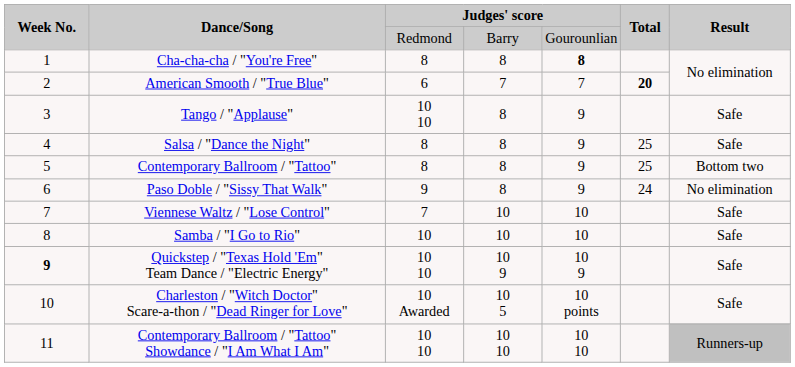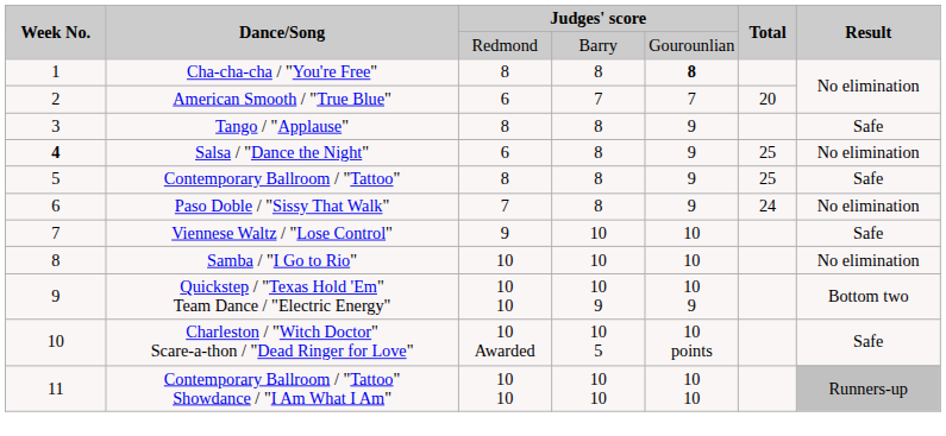 <table class="wikitable collapsible">
 <tr>
 <th rowspan="2" style="background:#ccc; text-align:Center;"><strong>Week No.</strong></th>
 <th rowspan="2" style="background:#ccc; text-align:Center;"><strong>Dance/Song</strong></th>
 <th colspan="3" style="background:#ccc; text-align:Center;"><strong>Judges' score</strong></th>
 <th rowspan="2" style="background:#ccc; text-align:Center;"><strong>Total</strong></th>
 <th rowspan="2" style="background:#ccc; text-align:Center;"><strong>Result</strong></th>
 </tr>
 <tr style="text-align:center; background:#ccc;">
 <td style="width:10%; ">Redmond</td>
 <td style="width:10%; ">Barry</td>
 <td style="width:10%; ">Gourounlian</td>
 </tr>
 <tr style="text-align:center; background:#faf6f6;">
 <td>1</td>
 <td><a href='#'>Cha-cha-cha</a> / "<a href='#'>You're Free</a>"</td>
 <td>8</td>
 <td>8</td>
 <td><strong>8</strong></td>
 <td></td>
 <td rowspan="2">No elimination</td>
 </tr>
 <tr style="text-align:center; background:#faf6f6;">
 <td>2</td>
 <td><a href='#'>American Smooth</a> / "<a href='#'>True Blue</a>"</td>
 <td>6</td>
 <td>7</td>
 <td>7</td>
-<td><strong>20</strong></td>
+<td>20</td>
 </tr>
 <tr style="text-align:center; background:#faf6f6;">
 <td>3</td>
 <td><a href='#'>Tango</a> / "<a href='#'>Applause</a>"</td>
-<td>10<br>10</td>
+<td>8</td>
 <td>8</td>
 <td>9</td>
 <td></td>
 <td>Safe</td>
 </tr>
 <tr style="text-align:center; background:#faf6f6;">
-<td>4</td>
+<td><strong>4</strong></td>
 <td><a href='#'>Salsa</a> / "<a href='#'>Dance the Night</a>"</td>
-<td>8</td>
+<td>6</td>
 <td>8</td>
 <td>9</td>
 <td>25</td>
-<td>Safe</td>
+<td>No elimination</td>
 </tr>
 <tr style="text-align:center; background:#faf6f6;">
 <td>5</td>
 <td><a href='#'>Contemporary Ballroom</a> / "<a href='#'>Tattoo</a>"</td>
 <td>8</td>
 <td>8</td>
 <td>9</td>
 <td>25</td>
-<td>Bottom two</td>
+<td>Safe</td>
 </tr>
 <tr style="text-align:center; background:#faf6f6;">
 <td>6</td>
 <td><a href='#'>Paso Doble</a> / "<a href='#'>Sissy That Walk</a>"</td>
-<td>9</td>
+<td>7</td>
 <td>8</td>
 <td>9</td>
 <td>24</td>
 <td>No elimination</td>
 </tr>
 <tr style="text-align:center; background:#faf6f6;">
 <td>7</td>
 <td><a href='#'>Viennese Waltz</a> / "<a href='#'>Lose Control</a>"</td>
-<td>7</td>
+<td>9</td>
 <td>10</td>
 <td>10</td>
 <td></td>
 <td>Safe</td>
 </tr>
 <tr style="text-align:center; background:#faf6f6;">
 <td>8</td>
 <td><a href='#'>Samba</a> / "<a href='#'>I Go to Rio</a>"</td>
 <td>10</td>
 <td>10</td>
 <td>10</td>
 <td></td>
-<td>Safe</td>
+<td>No elimination</td>
 </tr>
 <tr style="text-align:center; background:#faf6f6;">
-<td><strong>9</strong></td>
+<td>9</td>
 <td><a href='#'>Quickstep</a> / "<a href='#'>Texas Hold 'Em</a>"<br>Team Dance / "Electric Energy"</td>
 <td>10<br>10</td>
 <td>10<br>9</td>
 <td>10<br>9</td>
 <td><br></td>
-<td>Safe</td>
+<td>Bottom two</td>
 </tr>
 <tr style="text-align:center; background:#faf6f6;">
 <td>10</td>
 <td><a href='#'>Charleston</a> / "<a href='#'>Witch Doctor</a>"<br>Scare-a-thon / "<a href='#'>Dead Ringer for Love</a>"</td>
 <td>10<br>Awarded</td>
 <td>10<br>5</td>
 <td>10<br>points</td>
 <td><br></td>
 <td>Safe</td>
 </tr>
 <tr style="text-align:center; background:#faf6f6;">
 <td>11</td>
 <td><a href='#'>Contemporary Ballroom</a> / "<a href='#'>Tattoo</a>"<br><a href='#'>Showdance</a> / "<a href='#'>I Am What I Am</a>"</td>
 <td>10<br>10</td>
 <td>10<br>10</td>
 <td>10<br>10</td>
 <td><br></td>
 <td rowspan="2" style="background:silver;">Runners-up</td>
 </tr>
 </table>
